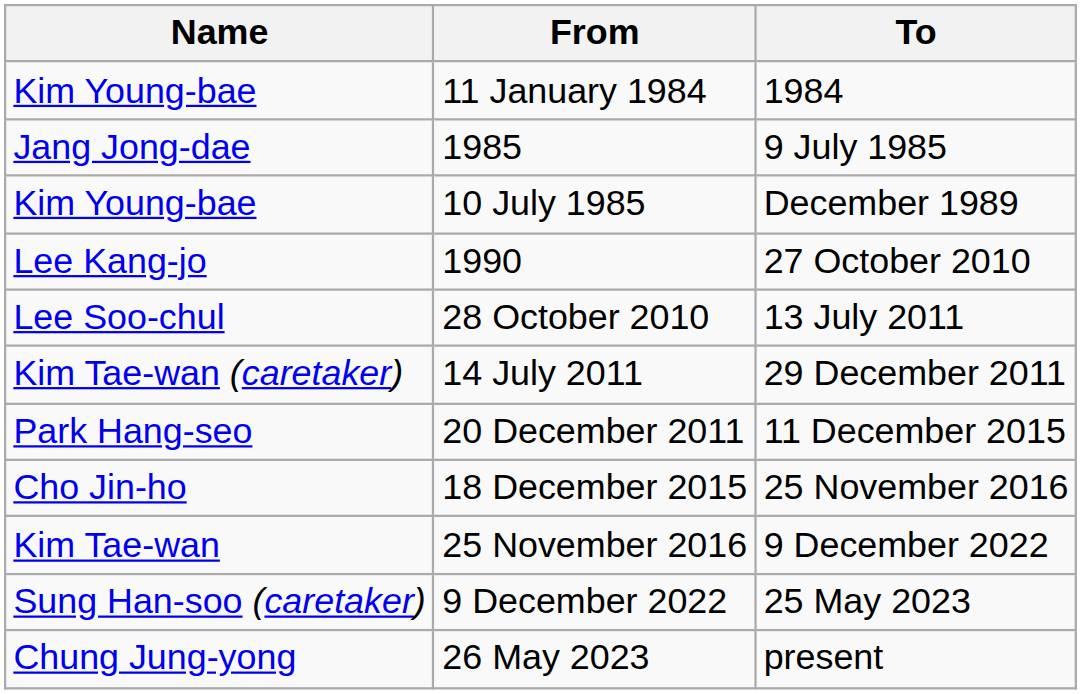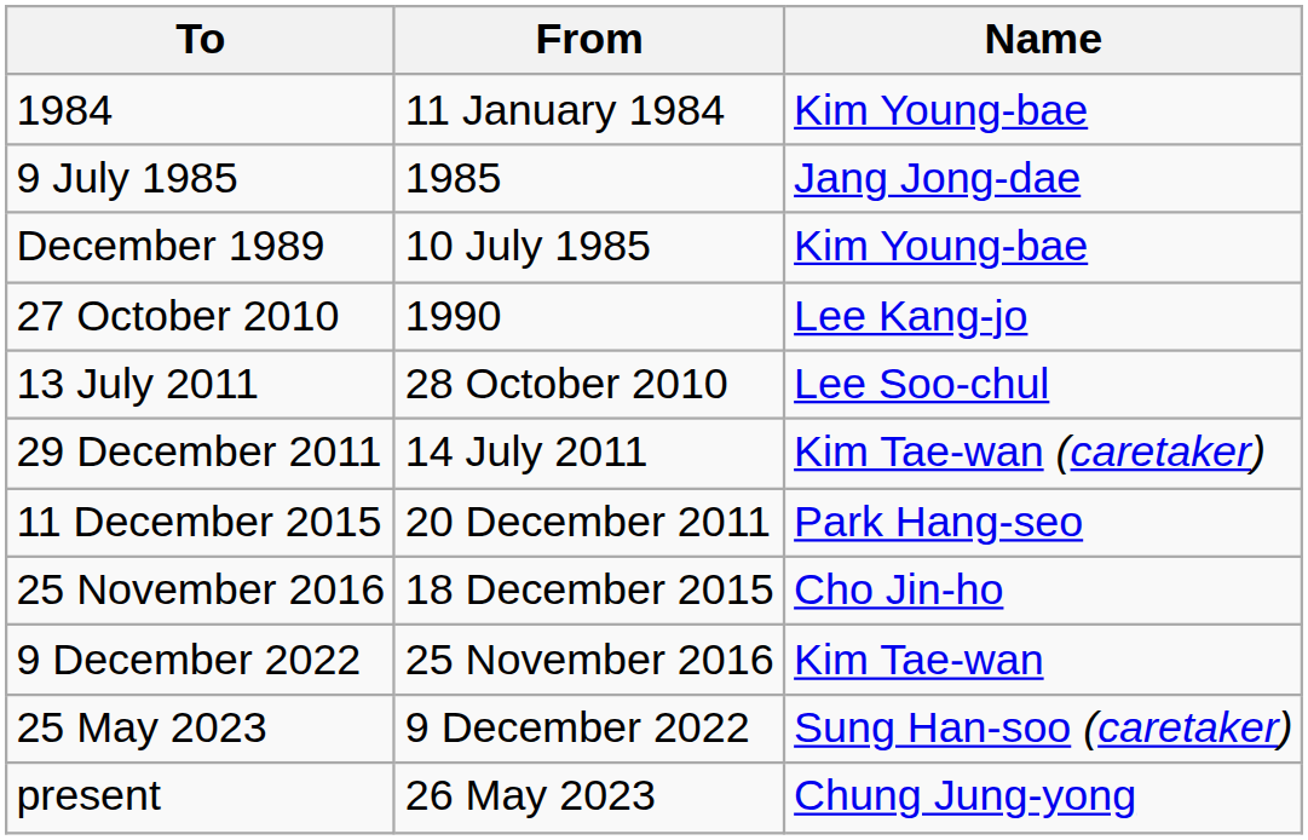 <table class="wikitable">
 <tr>
+<th>To</th>
+<th>From</th>
 <th>Name</th>
-<th>From</th>
-<th>To</th>
 </tr>
 <tr>
+<td>1984</td>
+<td>11 January 1984</td>
 <td> <a href='#'>Kim Young-bae</a></td>
-<td>11 January 1984</td>
-<td>1984</td>
 </tr>
 <tr>
+<td>9 July 1985</td>
+<td>1985</td>
 <td> <a href='#'>Jang Jong-dae</a></td>
-<td>1985</td>
-<td>9 July 1985</td>
 </tr>
 <tr>
+<td>December 1989</td>
+<td>10 July 1985</td>
 <td> <a href='#'>Kim Young-bae</a></td>
-<td>10 July 1985</td>
-<td>December 1989</td>
 </tr>
 <tr>
+<td>27 October 2010</td>
+<td>1990</td>
 <td> <a href='#'>Lee Kang-jo</a></td>
-<td>1990</td>
-<td>27 October 2010</td>
 </tr>
 <tr>
+<td>13 July 2011</td>
+<td>28 October 2010</td>
 <td> <a href='#'>Lee Soo-chul</a></td>
-<td>28 October 2010</td>
-<td>13 July 2011</td>
 </tr>
 <tr>
+<td>29 December 2011</td>
+<td>14 July 2011</td>
 <td> <a href='#'>Kim Tae-wan</a> <em>(<a href='#'>caretaker</a>)</em></td>
-<td>14 July 2011</td>
-<td>29 December 2011</td>
 </tr>
 <tr>
+<td>11 December 2015</td>
+<td>20 December 2011</td>
 <td> <a href='#'>Park Hang-seo</a></td>
-<td>20 December 2011</td>
-<td>11 December 2015</td>
 </tr>
 <tr>
+<td>25 November 2016</td>
+<td>18 December 2015</td>
 <td> <a href='#'>Cho Jin-ho</a></td>
-<td>18 December 2015</td>
-<td>25 November 2016</td>
 </tr>
 <tr>
+<td>9 December 2022</td>
+<td>25 November 2016</td>
 <td> <a href='#'>Kim Tae-wan</a></td>
-<td>25 November 2016</td>
-<td>9 December 2022</td>
 </tr>
 <tr>
+<td>25 May 2023</td>
+<td>9 December 2022</td>
 <td> <a href='#'>Sung Han-soo</a> <em>(<a href='#'>caretaker</a>)</em></td>
-<td>9 December 2022</td>
-<td>25 May 2023</td>
 </tr>
 <tr>
+<td>present</td>
+<td>26 May 2023</td>
 <td> <a href='#'>Chung Jung-yong</a></td>
-<td>26 May 2023</td>
-<td>present</td>
 </tr>
 </table>
